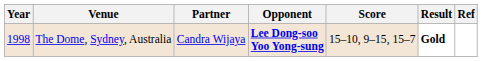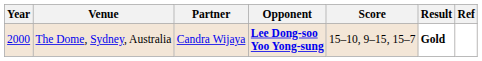 <table class="sortable wikitable" style="font-size: 90%">
 <tr>
 <th>Year</th>
 <th>Venue</th>
 <th>Partner</th>
 <th>Opponent</th>
 <th>Score</th>
 <th>Result</th>
 <th>Ref</th>
 </tr>
 <tr style="background:#F3E6D7">
-<td align="center"><a href='#'>1998</a></td>
+<td align="center"><a href='#'>2000</a></td>
 <td align="left"><a href='#'>The Dome</a>, <a href='#'>Sydney</a>, Australia</td>
 <td align="left"> <a href='#'>Candra Wijaya</a></td>
 <td align="left"><strong> <a href='#'>Lee Dong-soo</a><br> <a href='#'>Yoo Yong-sung</a></strong></td>
 <td align="left">15–10, 9–15, 15–7</td>
 <td style="text-align:left; background:white"> <strong>Gold</strong></td>
 <td style="text-align:center; background:white"></td>
 </tr>
 </table>
